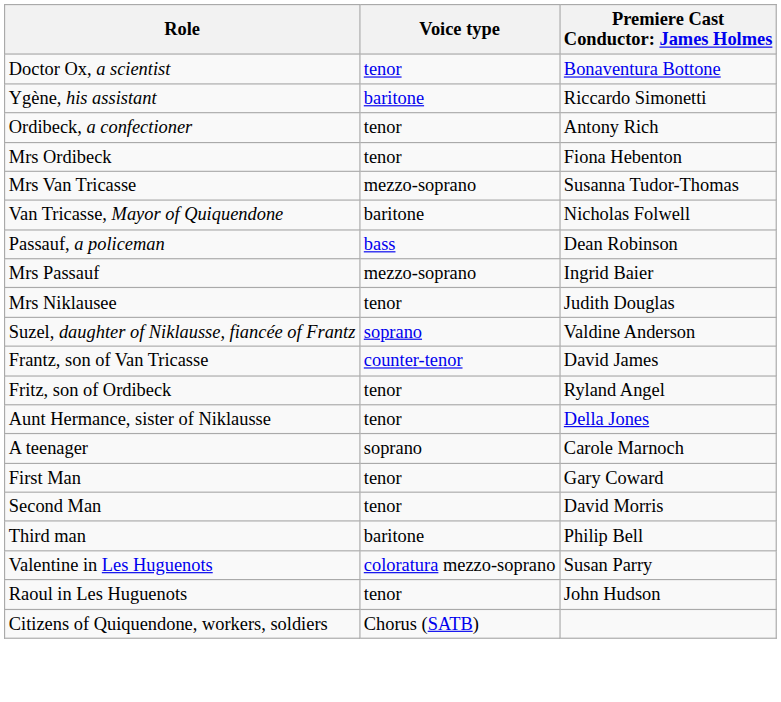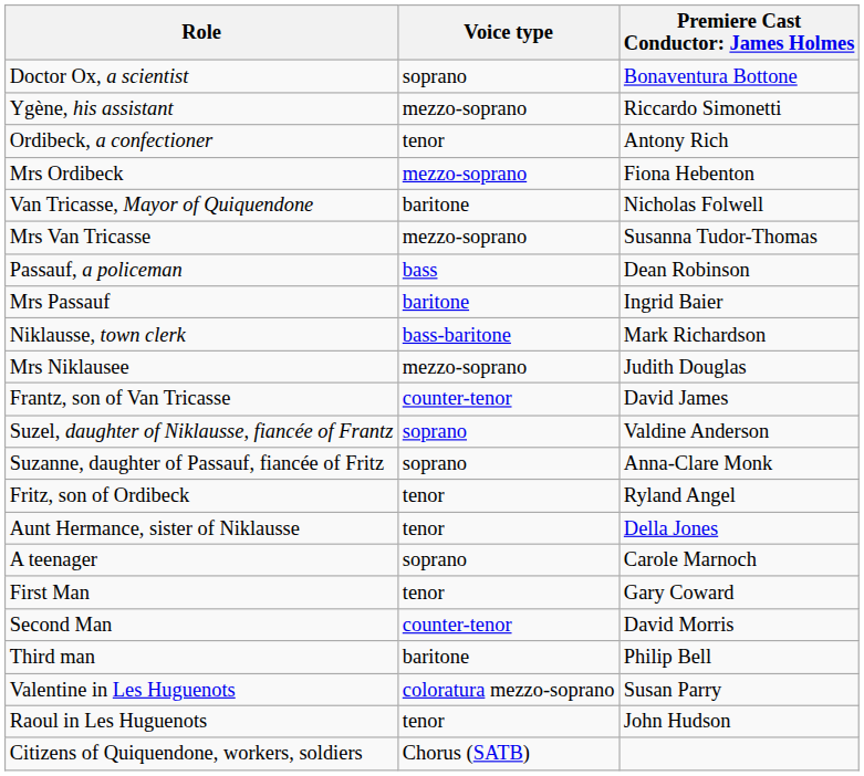 <table class="wikitable">
 <tr>
 <th>Role</th>
 <th>Voice type</th>
 <th>Premiere Cast<br>Conductor: <a href='#'>James Holmes</a></th>
 </tr>
 <tr>
 <td>Doctor Ox, <em>a scientist</em></td>
-<td><a href='#'>tenor</a></td>
+<td>soprano</td>
 <td><a href='#'>Bonaventura Bottone</a></td>
 </tr>
 <tr>
 <td>Ygène, <em>his assistant</em></td>
-<td><a href='#'>baritone</a></td>
+<td>mezzo-soprano</td>
 <td>Riccardo Simonetti</td>
 </tr>
 <tr>
 <td>Ordibeck, <em>a confectioner</em></td>
 <td>tenor</td>
 <td>Antony Rich</td>
 </tr>
 <tr>
 <td>Mrs Ordibeck</td>
-<td>tenor</td>
+<td><a href='#'>mezzo-soprano</a></td>
 <td>Fiona Hebenton</td>
+</tr>
+<tr>
+<td>Van Tricasse, <em>Mayor of Quiquendone</em></td>
+<td>baritone</td>
+<td>Nicholas Folwell</td>
 </tr>
 <tr>
 <td>Mrs Van Tricasse</td>
 <td>mezzo-soprano</td>
 <td>Susanna Tudor-Thomas</td>
-</tr>
-<tr>
-<td>Van Tricasse, <em>Mayor of Quiquendone</em></td>
-<td>baritone</td>
-<td>Nicholas Folwell</td>
 </tr>
 <tr>
 <td>Passauf, <em>a policeman</em></td>
 <td><a href='#'>bass</a></td>
 <td>Dean Robinson</td>
 </tr>
 <tr>
 <td>Mrs Passauf</td>
-<td>mezzo-soprano</td>
+<td><a href='#'>baritone</a></td>
 <td>Ingrid Baier</td>
 </tr>
 <tr>
+<td>Niklausse, <em>town clerk</em></td>
+<td><a href='#'>bass-baritone</a></td>
+<td>Mark Richardson</td>
+</tr>
+<tr>
 <td>Mrs Niklausee</td>
-<td>tenor</td>
+<td>mezzo-soprano</td>
 <td>Judith Douglas</td>
+</tr>
+<tr>
+<td>Frantz, son of Van Tricasse</td>
+<td><a href='#'>counter-tenor</a></td>
+<td>David James</td>
 </tr>
 <tr>
 <td>Suzel, <em>daughter of Niklausse, fiancée of Frantz</td>
 <td><a href='#'>soprano</a></td>
 <td>Valdine Anderson</td>
 </tr>
 <tr>
-<td>Frantz, son of Van Tricasse</td>
-<td><a href='#'>counter-tenor</a></td>
-<td>David James</td>
+<td>Suzanne, </em>daughter of Passauf, fiancée of Fritz<em></td>
+<td>soprano</td>
+<td>Anna-Clare Monk</td>
 </tr>
 <tr>
 <td>Fritz, </em>son of Ordibeck<em></td>
 <td>tenor</td>
 <td>Ryland Angel</td>
 </tr>
 <tr>
 <td>Aunt Hermance, </em>sister of Niklausse<em></td>
 <td>tenor</td>
 <td><a href='#'>Della Jones</a></td>
 </tr>
 <tr>
 <td>A teenager</td>
 <td>soprano</td>
 <td>Carole Marnoch</td>
 </tr>
 <tr>
 <td>First Man</td>
 <td>tenor</td>
 <td>Gary Coward</td>
 </tr>
 <tr>
 <td>Second Man</td>
-<td>tenor</td>
+<td><a href='#'>counter-tenor</a></td>
 <td>David Morris</td>
 </tr>
 <tr>
 <td>Third man</td>
 <td>baritone</td>
 <td>Philip Bell</td>
 </tr>
 <tr>
 <td>Valentine in </em><a href='#'>Les Huguenots</a><em></td>
 <td><a href='#'>coloratura</a> mezzo-soprano</td>
 <td>Susan Parry</td>
 </tr>
 <tr>
 <td>Raoul in </em>Les Huguenots<em></td>
 <td>tenor</td>
 <td>John Hudson</td>
 </tr>
 <tr>
 <td></em>Citizens of Quiquendone, workers, soldiers<em></td>
 <td>Chorus (<a href='#'>SATB</a>)</td>
 <td></td>
 </tr>
 </table>
